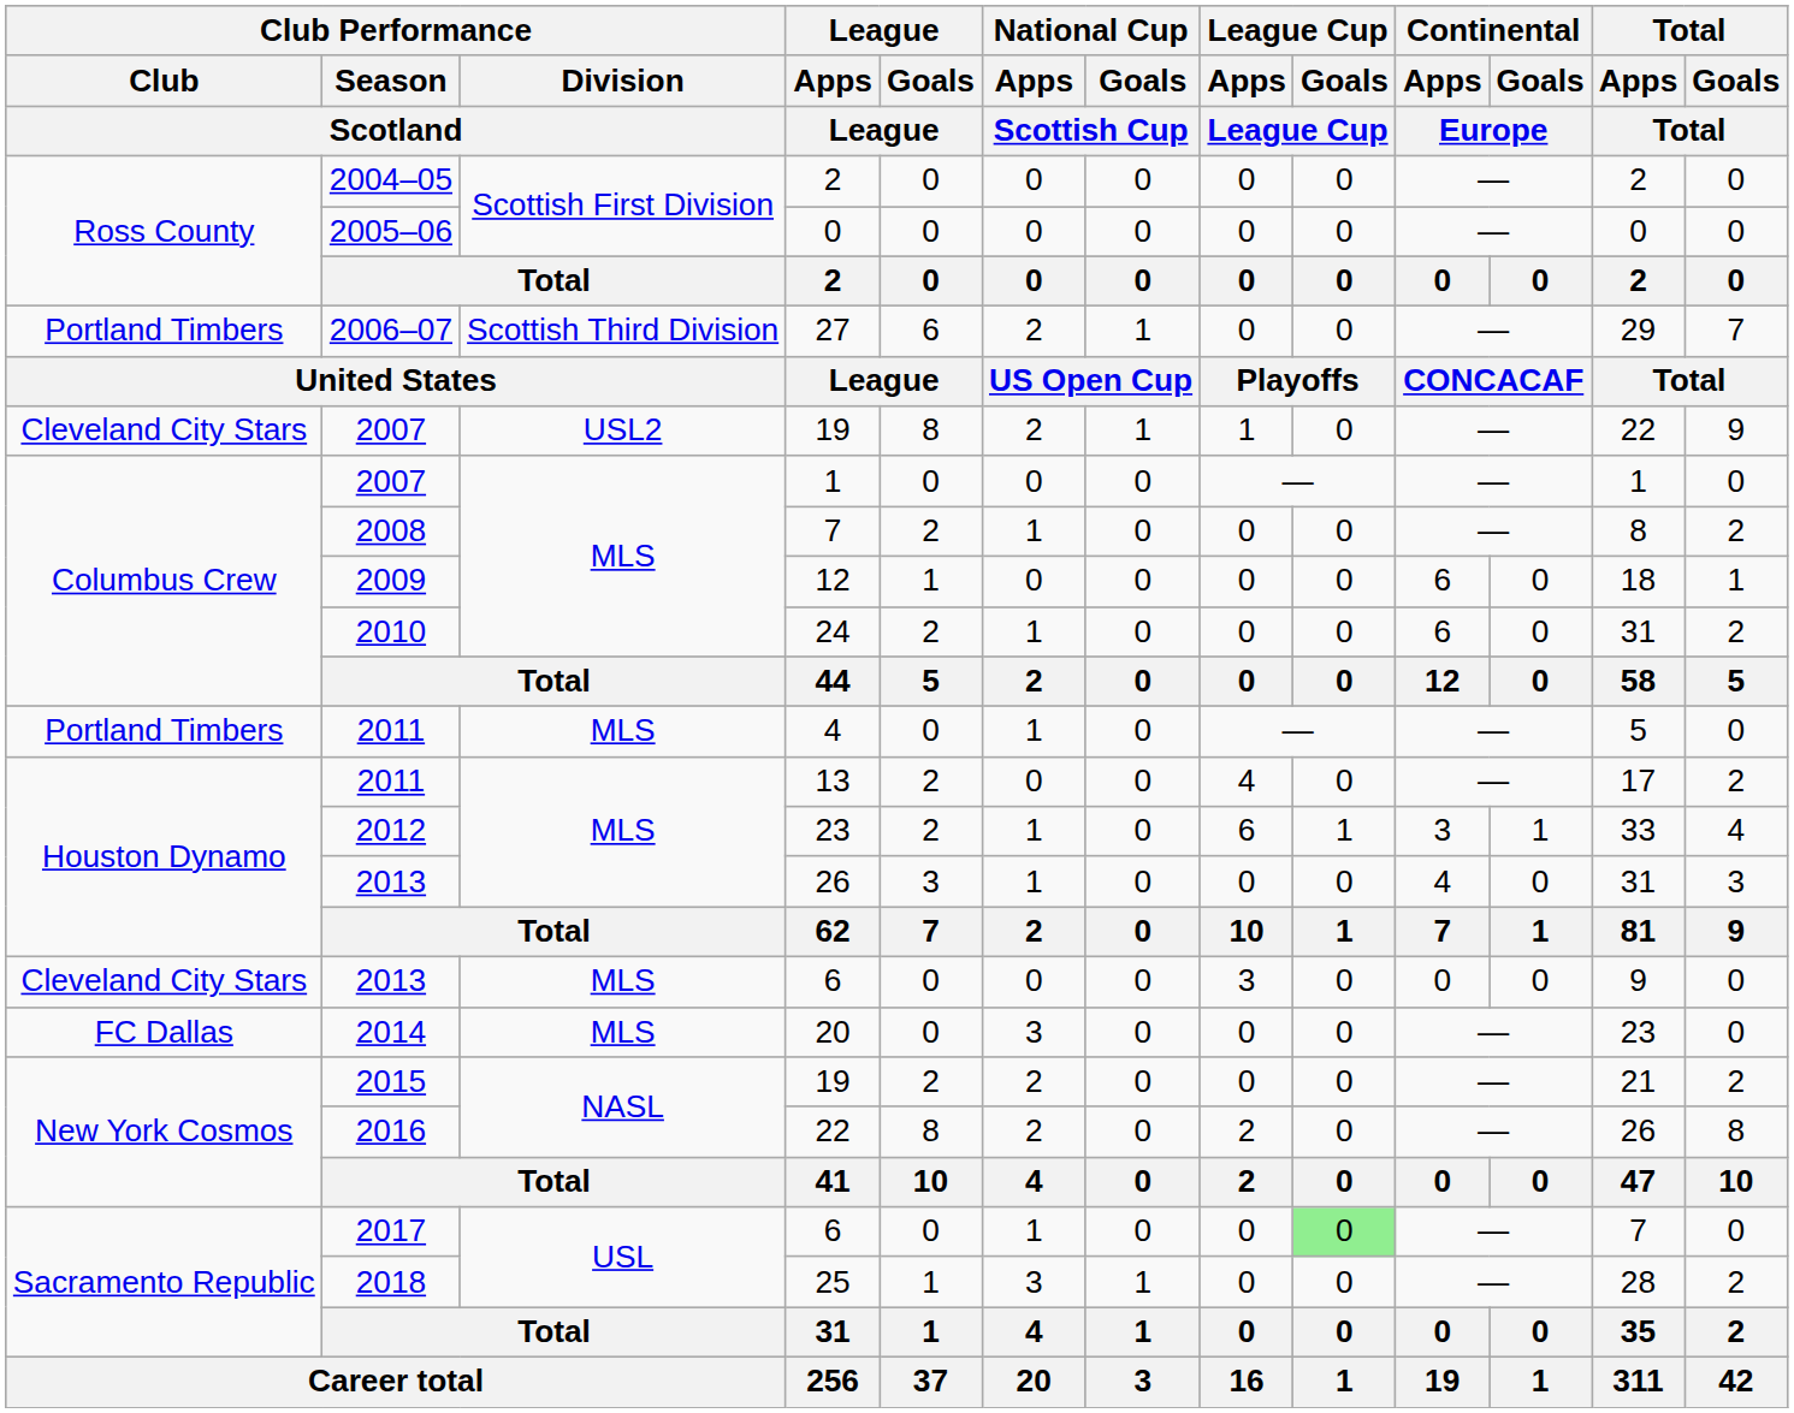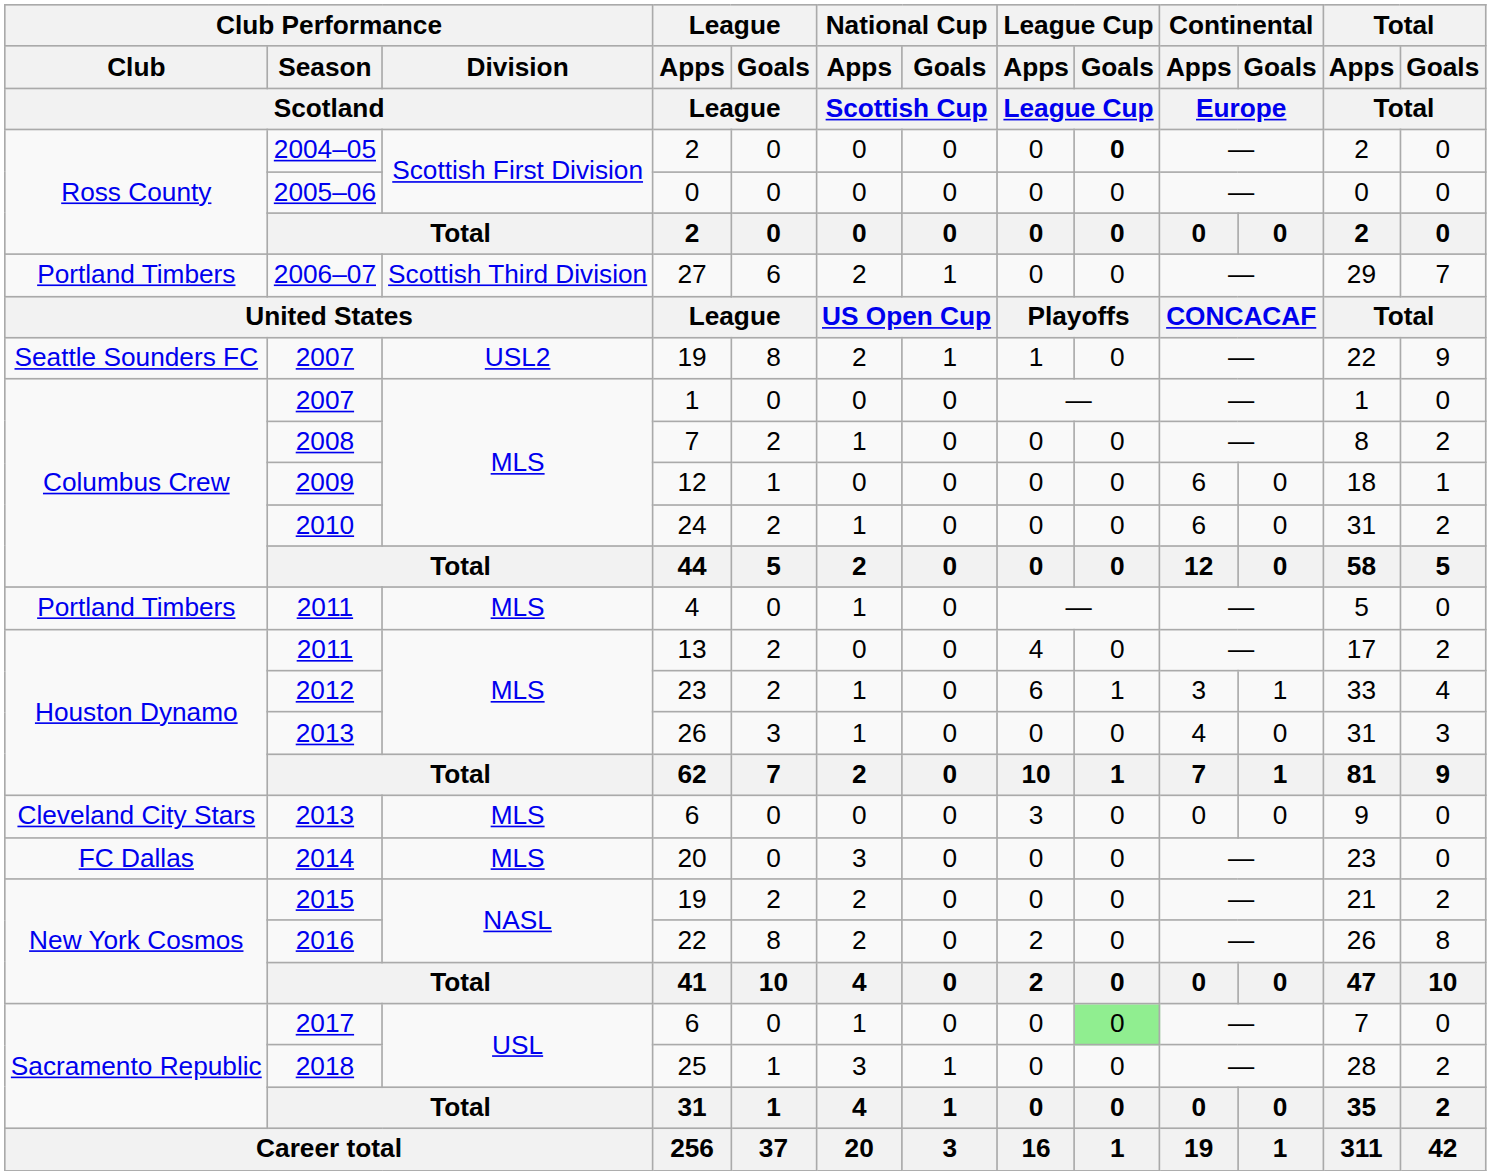 <table class="wikitable" style="text-align: center;">
 <tr>
 <th colspan="3">Club Performance</th>
 <th colspan="2">League</th>
 <th colspan="2">National Cup</th>
 <th colspan="2">League Cup</th>
 <th colspan="2">Continental</th>
 <th colspan="2">Total</th>
 </tr>
 <tr>
 <th>Club</th>
 <th>Season</th>
 <th>Division</th>
 <th>Apps</th>
 <th>Goals</th>
 <th>Apps</th>
 <th>Goals</th>
 <th>Apps</th>
 <th>Goals</th>
 <th>Apps</th>
 <th>Goals</th>
 <th>Apps</th>
 <th>Goals</th>
 </tr>
 <tr>
 <th colspan="3">Scotland</th>
 <th colspan="2">League</th>
 <th colspan="2"><a href='#'>Scottish Cup</a></th>
 <th colspan="2"><a href='#'>League Cup</a></th>
 <th colspan="2"><a href='#'>Europe</a></th>
 <th colspan="2">Total</th>
 </tr>
 <tr>
 <td rowspan="3"><a href='#'>Ross County</a></td>
 <td><a href='#'>2004–05</a></td>
 <td rowspan="2"><a href='#'>Scottish First Division</a></td>
 <td>2</td>
 <td>0</td>
 <td>0</td>
 <td>0</td>
 <td>0</td>
-<td>0</td>
+<td><strong>0</strong></td>
 <td colspan="2">—</td>
 <td>2</td>
 <td>0</td>
 </tr>
 <tr>
 <td><a href='#'>2005–06</a></td>
 <td>0</td>
 <td>0</td>
 <td>0</td>
 <td>0</td>
 <td>0</td>
 <td>0</td>
 <td colspan="2">—</td>
 <td>0</td>
 <td>0</td>
 </tr>
 <tr>
 <th colspan="2">Total</th>
 <th>2</th>
 <th>0</th>
 <th>0</th>
 <th>0</th>
 <th>0</th>
 <th>0</th>
 <th>0</th>
 <th>0</th>
 <th>2</th>
 <th>0</th>
 </tr>
 <tr>
 <td><a href='#'>Portland Timbers</a></td>
 <td><a href='#'>2006–07</a></td>
 <td><a href='#'>Scottish Third Division</a></td>
 <td>27</td>
 <td>6</td>
 <td>2</td>
 <td>1</td>
 <td>0</td>
 <td>0</td>
 <td colspan="2">—</td>
 <td>29</td>
 <td>7</td>
 </tr>
 <tr>
 <th colspan="3">United States</th>
 <th colspan="2">League</th>
 <th colspan="2"><a href='#'>US Open Cup</a></th>
 <th colspan="2">Playoffs</th>
 <th colspan="2"><a href='#'>CONCACAF</a></th>
 <th colspan="2">Total</th>
 </tr>
 <tr>
-<td><a href='#'>Cleveland City Stars</a></td>
+<td><a href='#'>Seattle Sounders FC</a></td>
 <td><a href='#'>2007</a></td>
 <td><a href='#'>USL2</a></td>
 <td>19</td>
 <td>8</td>
 <td>2</td>
 <td>1</td>
 <td>1</td>
 <td>0</td>
 <td colspan="2">—</td>
 <td>22</td>
 <td>9</td>
 </tr>
 <tr>
 <td rowspan="5"><a href='#'>Columbus Crew</a></td>
 <td><a href='#'>2007</a></td>
 <td rowspan="4"><a href='#'>MLS</a></td>
 <td>1</td>
 <td>0</td>
 <td>0</td>
 <td>0</td>
 <td colspan="2">—</td>
 <td colspan="2">—</td>
 <td>1</td>
 <td>0</td>
 </tr>
 <tr>
 <td><a href='#'>2008</a></td>
 <td>7</td>
 <td>2</td>
 <td>1</td>
 <td>0</td>
 <td>0</td>
 <td>0</td>
 <td colspan="2">—</td>
 <td>8</td>
 <td>2</td>
 </tr>
 <tr>
 <td><a href='#'>2009</a></td>
 <td>12</td>
 <td>1</td>
 <td>0</td>
 <td>0</td>
 <td>0</td>
 <td>0</td>
 <td>6</td>
 <td>0</td>
 <td>18</td>
 <td>1</td>
 </tr>
 <tr>
 <td><a href='#'>2010</a></td>
 <td>24</td>
 <td>2</td>
 <td>1</td>
 <td>0</td>
 <td>0</td>
 <td>0</td>
 <td>6</td>
 <td>0</td>
 <td>31</td>
 <td>2</td>
 </tr>
 <tr>
 <th colspan="2">Total</th>
 <th>44</th>
 <th>5</th>
 <th>2</th>
 <th>0</th>
 <th>0</th>
 <th>0</th>
 <th>12</th>
 <th>0</th>
 <th>58</th>
 <th>5</th>
 </tr>
 <tr>
 <td><a href='#'>Portland Timbers</a></td>
 <td><a href='#'>2011</a></td>
 <td><a href='#'>MLS</a></td>
 <td>4</td>
 <td>0</td>
 <td>1</td>
 <td>0</td>
 <td colspan="2">—</td>
 <td colspan="2">—</td>
 <td>5</td>
 <td>0</td>
 </tr>
 <tr>
 <td rowspan="4"><a href='#'>Houston Dynamo</a></td>
 <td><a href='#'>2011</a></td>
 <td rowspan="3"><a href='#'>MLS</a></td>
 <td>13</td>
 <td>2</td>
 <td>0</td>
 <td>0</td>
 <td>4</td>
 <td>0</td>
 <td colspan="2">—</td>
 <td>17</td>
 <td>2</td>
 </tr>
 <tr>
 <td><a href='#'>2012</a></td>
 <td>23</td>
 <td>2</td>
 <td>1</td>
 <td>0</td>
 <td>6</td>
 <td>1</td>
 <td>3</td>
 <td>1</td>
 <td>33</td>
 <td>4</td>
 </tr>
 <tr>
 <td><a href='#'>2013</a></td>
 <td>26</td>
 <td>3</td>
 <td>1</td>
 <td>0</td>
 <td>0</td>
 <td>0</td>
 <td>4</td>
 <td>0</td>
 <td>31</td>
 <td>3</td>
 </tr>
 <tr>
 <th colspan="2">Total</th>
 <th>62</th>
 <th>7</th>
 <th>2</th>
 <th>0</th>
 <th>10</th>
 <th>1</th>
 <th>7</th>
 <th>1</th>
 <th>81</th>
 <th>9</th>
 </tr>
 <tr>
 <td><a href='#'>Cleveland City Stars</a></td>
 <td><a href='#'>2013</a></td>
 <td><a href='#'>MLS</a></td>
 <td>6</td>
 <td>0</td>
 <td>0</td>
 <td>0</td>
 <td>3</td>
 <td>0</td>
 <td>0</td>
 <td>0</td>
 <td>9</td>
 <td>0</td>
 </tr>
 <tr>
 <td><a href='#'>FC Dallas</a></td>
 <td><a href='#'>2014</a></td>
 <td><a href='#'>MLS</a></td>
 <td>20</td>
 <td>0</td>
 <td>3</td>
 <td>0</td>
 <td>0</td>
 <td>0</td>
 <td colspan="2">—</td>
 <td>23</td>
 <td>0</td>
 </tr>
 <tr>
 <td rowspan="3"><a href='#'>New York Cosmos</a></td>
 <td><a href='#'>2015</a></td>
 <td rowspan="2"><a href='#'>NASL</a></td>
 <td>19</td>
 <td>2</td>
 <td>2</td>
 <td>0</td>
 <td>0</td>
 <td>0</td>
 <td colspan="2">—</td>
 <td>21</td>
 <td>2</td>
 </tr>
 <tr>
 <td><a href='#'>2016</a></td>
 <td>22</td>
 <td>8</td>
 <td>2</td>
 <td>0</td>
 <td>2</td>
 <td>0</td>
 <td colspan="2">—</td>
 <td>26</td>
 <td>8</td>
 </tr>
 <tr>
 <th colspan="2">Total</th>
 <th>41</th>
 <th>10</th>
 <th>4</th>
 <th>0</th>
 <th>2</th>
 <th>0</th>
 <th>0</th>
 <th>0</th>
 <th>47</th>
 <th>10</th>
 </tr>
 <tr>
 <td rowspan="3"><a href='#'>Sacramento Republic</a></td>
 <td><a href='#'>2017</a></td>
 <td rowspan="2"><a href='#'>USL</a></td>
 <td>6</td>
 <td>0</td>
 <td>1</td>
 <td>0</td>
 <td>0</td>
 <td style="background: lightgreen;">0</td>
 <td colspan="2">—</td>
 <td>7</td>
 <td>0</td>
 </tr>
 <tr>
 <td><a href='#'>2018</a></td>
 <td>25</td>
 <td>1</td>
 <td>3</td>
 <td>1</td>
 <td>0</td>
 <td>0</td>
 <td colspan="2">—</td>
 <td>28</td>
 <td>2</td>
 </tr>
 <tr>
 <th colspan="2">Total</th>
 <th>31</th>
 <th>1</th>
 <th>4</th>
 <th>1</th>
 <th>0</th>
 <th>0</th>
 <th>0</th>
 <th>0</th>
 <th>35</th>
 <th>2</th>
 </tr>
 <tr>
 <th colspan="3">Career total</th>
 <th>256</th>
 <th>37</th>
 <th>20</th>
 <th>3</th>
 <th>16</th>
 <th>1</th>
 <th>19</th>
 <th>1</th>
 <th>311</th>
 <th>42</th>
 </tr>
 </table>
